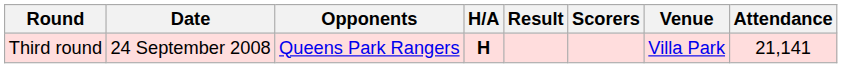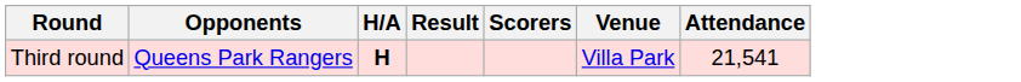 <table class="wikitable" style="text-align:center;">
 <tr>
 <th>Round</th>
-<th>Date</th>
 <th>Opponents</th>
 <th>H/A</th>
 <th>Result</th>
 <th align="left">Scorers</th>
 <th>Venue</th>
 <th>Attendance</th>
 </tr>
 <tr bgcolor="#ffdddd">
 <td>Third round</td>
-<td>24 September 2008</td>
 <td><a href='#'>Queens Park Rangers</a></td>
 <td><strong>H</strong></td>
 <td></td>
 <td align="left"></td>
 <td><a href='#'>Villa Park</a></td>
-<td>21,141</td>
+<td>21,541</td>
 </tr>
 </table>
